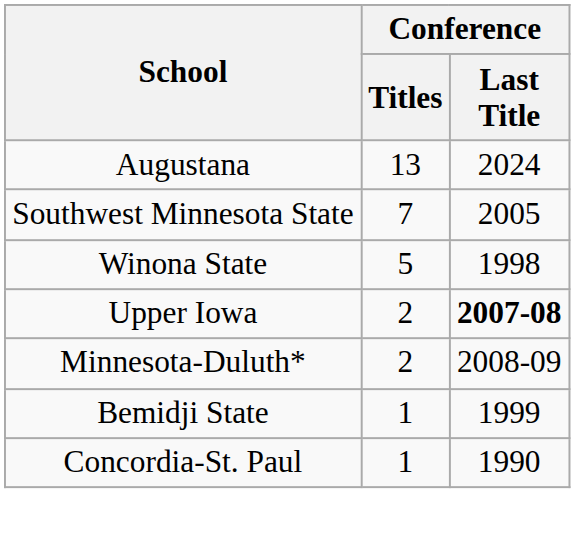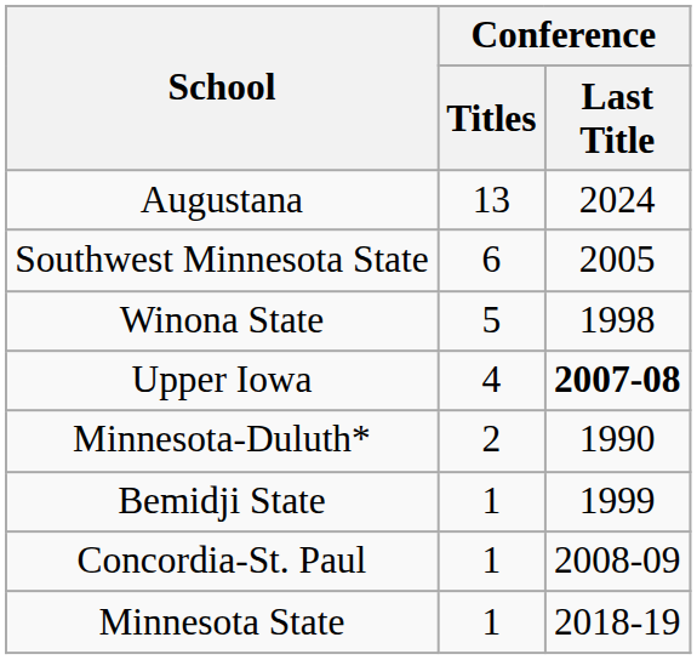 <table class="wikitable sortable" style="text-align:center">
 <tr>
 <th rowspan=2>School</th>
 <th colspan=2>Conference</th>
 </tr>
 <tr>
 <th>Titles</th>
 <th>Last<br>Title</th>
 </tr>
 <tr>
 <td>Augustana</td>
 <td>13</td>
 <td>2024</td>
 </tr>
 <tr>
 <td>Southwest Minnesota State</td>
-<td>7</td>
+<td>6</td>
 <td>2005</td>
 </tr>
 <tr>
 <td>Winona State</td>
 <td>5</td>
 <td>1998</td>
 </tr>
 <tr>
 <td>Upper Iowa</td>
-<td>2</td>
+<td>4</td>
 <td><strong>2007-08</strong></td>
 </tr>
 <tr>
 <td>Minnesota-Duluth*</td>
 <td>2</td>
-<td>2008-09</td>
+<td>1990</td>
 </tr>
 <tr>
 <td>Bemidji State</td>
 <td>1</td>
 <td>1999</td>
 </tr>
 <tr>
 <td>Concordia-St. Paul</td>
 <td>1</td>
-<td>1990</td>
+<td>2008-09</td>
+</tr>
+<tr>
+<td>Minnesota State</td>
+<td>1</td>
+<td>2018-19</td>
 </tr>
 </table>
